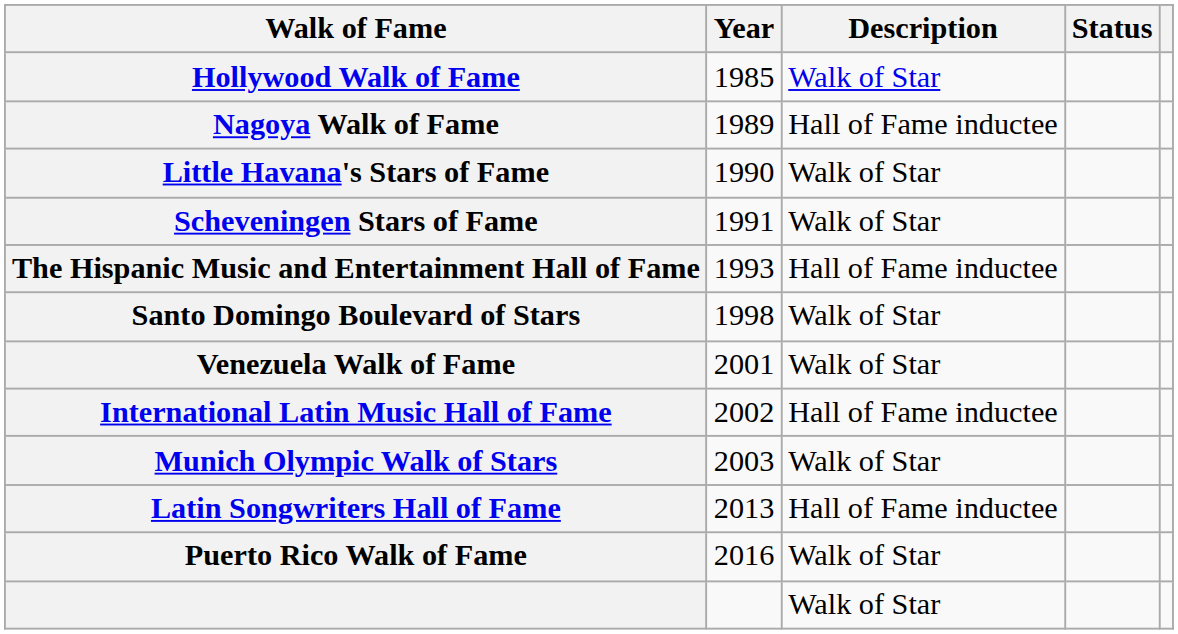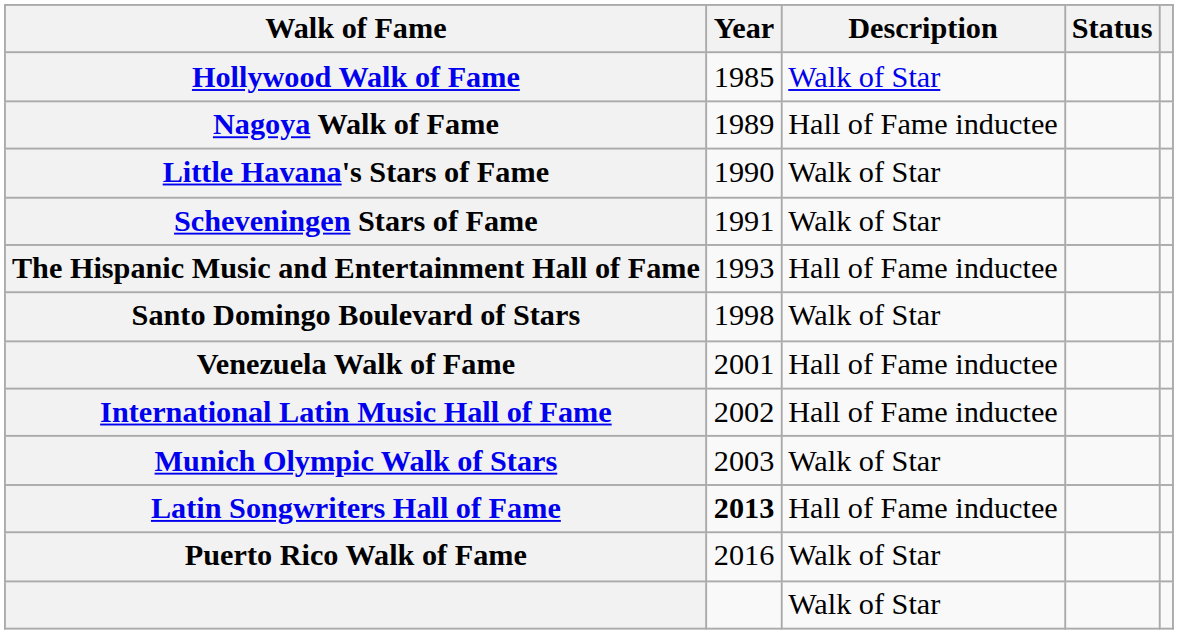 <table class="wikitable sortable plainrowheaders">
 <tr>
 <th scope="col">Walk of Fame</th>
 <th scope="col">Year</th>
 <th scope="col">Description</th>
 <th scope="col">Status</th>
 <th scope="col" class="unsortable"></th>
 </tr>
 <tr>
 <th scope="row"><a href='#'>Hollywood Walk of Fame</a></th>
 <td>1985</td>
 <td><a href='#'>Walk of Star</a></td>
 <td></td>
 <td style="text-align:center;"></td>
 </tr>
 <tr>
 <th scope="row"><a href='#'>Nagoya</a> Walk of Fame</th>
 <td>1989</td>
 <td>Hall of Fame inductee</td>
 <td></td>
 <td style="text-align:center;"></td>
 </tr>
 <tr>
 <th scope="row"><a href='#'>Little Havana</a>'s Stars of Fame</th>
 <td>1990</td>
 <td>Walk of Star</td>
 <td></td>
 <td style="text-align:center;"></td>
 </tr>
 <tr>
 <th scope="row"><a href='#'>Scheveningen</a> Stars of Fame</th>
 <td>1991</td>
 <td>Walk of Star</td>
 <td></td>
 <td style="text-align:center;"></td>
 </tr>
 <tr>
 <th scope="row">The Hispanic Music and Entertainment Hall of Fame</th>
 <td>1993</td>
 <td>Hall of Fame inductee</td>
 <td></td>
 <td style="text-align:center;"></td>
 </tr>
 <tr>
 <th scope="row">Santo Domingo Boulevard of Stars </th>
 <td>1998</td>
 <td>Walk of Star</td>
 <td></td>
 <td style="text-align:center;"></td>
 </tr>
 <tr>
 <th scope="row">Venezuela Walk of Fame</th>
 <td>2001</td>
-<td>Walk of Star</td>
+<td>Hall of Fame inductee</td>
 <td></td>
 <td style="text-align:center;"></td>
 </tr>
 <tr>
 <th scope="row"><a href='#'>International Latin Music Hall of Fame</a></th>
 <td>2002</td>
 <td>Hall of Fame inductee</td>
 <td></td>
 <td style="text-align:center;"></td>
 </tr>
 <tr>
 <th scope="row"><a href='#'>Munich Olympic Walk of Stars</a></th>
 <td>2003</td>
 <td>Walk of Star</td>
 <td></td>
 <td style="text-align:center;"></td>
 </tr>
 <tr>
 <th scope="row"><a href='#'>Latin Songwriters Hall of Fame</a></th>
-<td>2013</td>
+<td><strong>2013</strong></td>
 <td>Hall of Fame inductee</td>
 <td></td>
 <td style="text-align:center;"></td>
 </tr>
 <tr>
 <th scope="row">Puerto Rico Walk of Fame</th>
 <td>2016</td>
 <td>Walk of Star</td>
 <td></td>
 <td style="text-align:center;"></td>
 </tr>
 <tr>
 <th scope="row"></th>
 <td></td>
 <td>Walk of Star</td>
 <td></td>
 <td style="text-align:center;"></td>
 </tr>
 </table>
